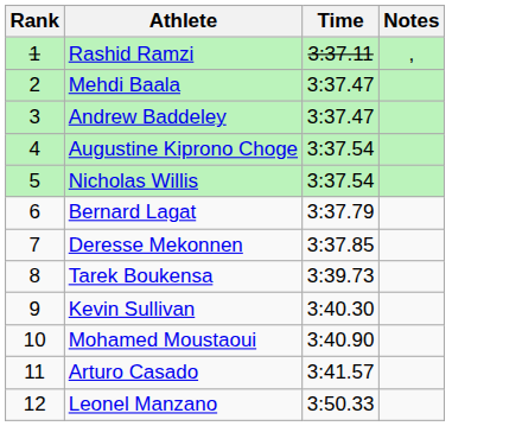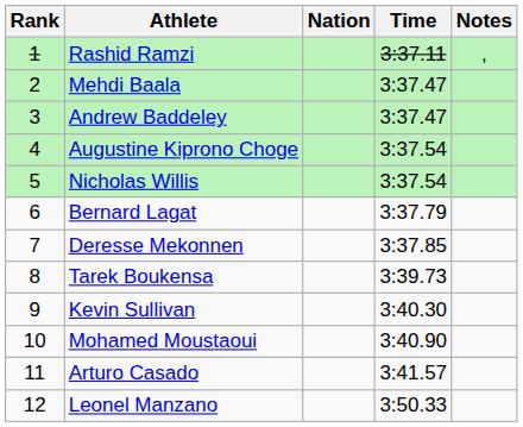 <table class="wikitable sortable" style="text-align:center">
 <tr>
 <th>Rank</th>
 <th>Athlete</th>
+<th>Nation</th>
 <th>Time</th>
 <th>Notes</th>
 </tr>
 <tr bgcolor=bbf3bb>
 <td><s>1</s></td>
 <td align="left"><a href='#'>Rashid Ramzi</a></td>
+<td align="left"></td>
 <td><s>3:37.11</s></td>
 <td>, </td>
 </tr>
 <tr bgcolor=bbf3bb>
 <td>2</td>
 <td align="left"><a href='#'>Mehdi Baala</a></td>
+<td align="left"></td>
 <td>3:37.47</td>
 <td></td>
 </tr>
 <tr bgcolor=bbf3bb>
 <td>3</td>
 <td align="left"><a href='#'>Andrew Baddeley</a></td>
+<td align="left"></td>
 <td>3:37.47</td>
 <td></td>
 </tr>
 <tr bgcolor=bbf3bb>
 <td>4</td>
 <td align="left"><a href='#'>Augustine Kiprono Choge</a></td>
+<td align="left"></td>
 <td>3:37.54</td>
 <td></td>
 </tr>
 <tr bgcolor=bbf3bb>
 <td>5</td>
 <td align="left"><a href='#'>Nicholas Willis</a></td>
+<td align="left"></td>
 <td>3:37.54</td>
 <td></td>
 </tr>
 <tr>
 <td>6</td>
 <td align="left"><a href='#'>Bernard Lagat</a></td>
+<td align="left"></td>
 <td>3:37.79</td>
 <td></td>
 </tr>
 <tr>
 <td>7</td>
 <td align="left"><a href='#'>Deresse Mekonnen</a></td>
+<td align="left"></td>
 <td>3:37.85</td>
 <td></td>
 </tr>
 <tr>
 <td>8</td>
 <td align="left"><a href='#'>Tarek Boukensa</a></td>
+<td align="left"></td>
 <td>3:39.73</td>
 <td></td>
 </tr>
 <tr>
 <td>9</td>
 <td align="left"><a href='#'>Kevin Sullivan</a></td>
+<td align="left"></td>
 <td>3:40.30</td>
 <td></td>
 </tr>
 <tr>
 <td>10</td>
 <td align="left"><a href='#'>Mohamed Moustaoui</a></td>
+<td align="left"></td>
 <td>3:40.90</td>
 <td></td>
 </tr>
 <tr>
 <td>11</td>
 <td align="left"><a href='#'>Arturo Casado</a></td>
+<td align="left"></td>
 <td>3:41.57</td>
 <td></td>
 </tr>
 <tr>
 <td>12</td>
 <td align="left"><a href='#'>Leonel Manzano</a></td>
+<td align="left"></td>
 <td>3:50.33</td>
 <td></td>
 </tr>
 </table>
